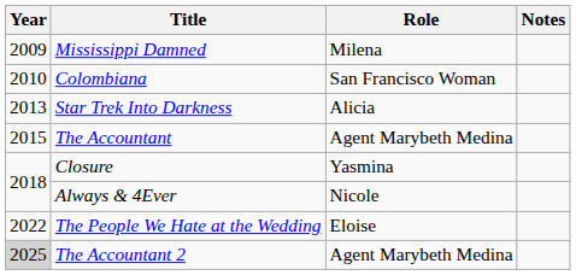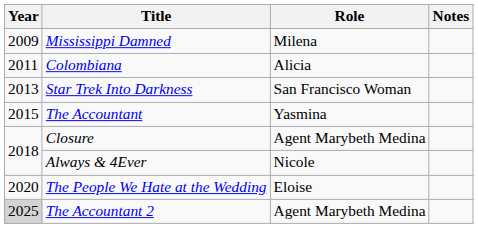 <table class = "wikitable sortable">
 <tr>
 <th tabindex="0" role="columnheader button" title="Sort ascending">Year</th>
 <th tabindex="0" role="columnheader button" title="Sort ascending">Title</th>
 <th tabindex="0" role="columnheader button" title="Sort ascending">Role</th>
 <th tabindex="0" role="columnheader button" title="Sort ascending">Notes</th>
 </tr>
 <tr>
 <td>2009</td>
 <td><em><a href='#'>Mississippi Damned</a></em></td>
 <td>Milena</td>
 <td></td>
 </tr>
 <tr>
-<td>2010</td>
+<td>2011</td>
 <td><em><a href='#'>Colombiana</a></em></td>
-<td>San Francisco Woman</td>
+<td>Alicia</td>
 <td></td>
 </tr>
 <tr>
 <td>2013</td>
 <td><em><a href='#'>Star Trek Into Darkness</a></em></td>
-<td>Alicia</td>
+<td>San Francisco Woman</td>
 <td></td>
 </tr>
 <tr>
 <td>2015</td>
 <td><em><a href='#'>The Accountant</a></em></td>
-<td>Agent Marybeth Medina</td>
+<td>Yasmina</td>
 <td></td>
 </tr>
 <tr>
 <td rowspan=2>2018</td>
 <td><em>Closure</em></td>
-<td>Yasmina</td>
+<td>Agent Marybeth Medina</td>
 <td></td>
 </tr>
 <tr>
 <td><em>Always & 4Ever</em></td>
 <td>Nicole</td>
 <td></td>
 </tr>
 <tr>
-<td>2022</td>
+<td>2020</td>
 <td><em><a href='#'>The People We Hate at the Wedding</a></em></td>
 <td>Eloise</td>
 <td></td>
 </tr>
 <tr>
 <td style="background: lightgrey;">2025</td>
 <td><em><a href='#'>The Accountant 2</a></em></td>
 <td>Agent Marybeth Medina</td>
 <td></td>
 </tr>
 </table>
